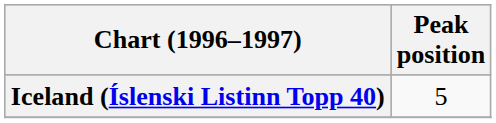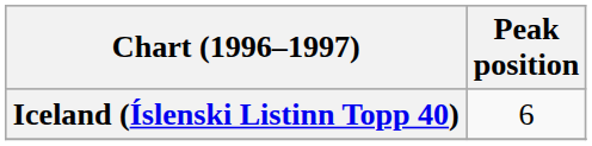 <table class="wikitable sortable plainrowheaders" style="text-align:center">
 <tr>
 <th scope="col">Chart (1996–1997)</th>
 <th scope="col">Peak<br>position</th>
 </tr>
 <tr>
 <th scope="row">Iceland (<a href='#'>Íslenski Listinn Topp 40</a>)</th>
-<td>5</td>
+<td>6</td>
 </tr>
 <tr>
 </tr>
 <tr>
 </tr>
 <tr>
 </tr>
 </table>
